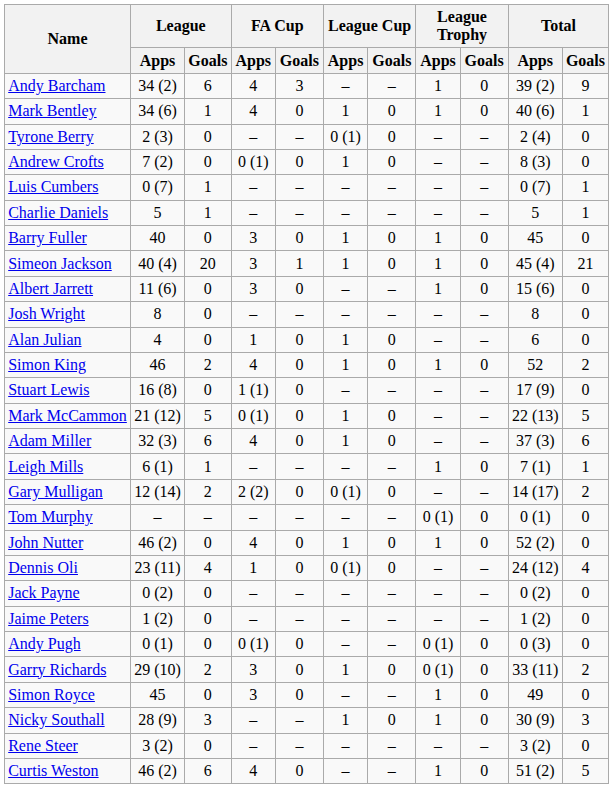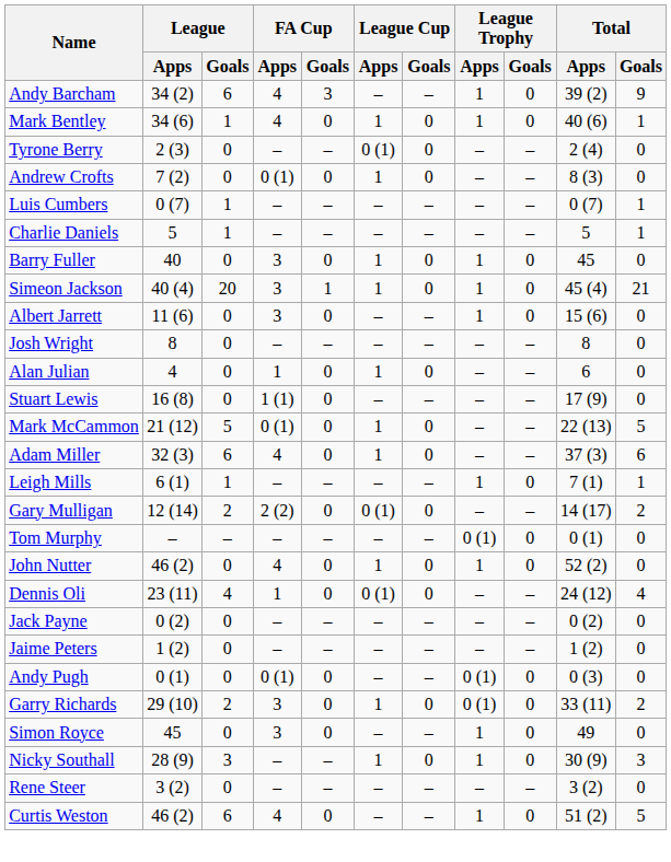 <table class="wikitable" style="text-align:center">
 <tr>
 <th rowspan="2">Name</th>
 <th colspan="2" width="85">League</th>
 <th colspan="2" width="85">FA Cup</th>
 <th colspan="2" width="85">League Cup</th>
 <th colspan="2" width="85">League Trophy</th>
 <th colspan="2" width="85">Total</th>
 </tr>
 <tr>
 <th>Apps</th>
 <th>Goals</th>
 <th>Apps</th>
 <th>Goals</th>
 <th>Apps</th>
 <th>Goals</th>
 <th>Apps</th>
 <th>Goals</th>
 <th>Apps</th>
 <th>Goals</th>
 </tr>
 <tr>
 <td align="left"> <a href='#'>Andy Barcham</a></td>
 <td>34 (2)</td>
 <td>6</td>
 <td>4</td>
 <td>3</td>
 <td>–</td>
 <td>–</td>
 <td>1</td>
 <td>0</td>
 <td>39 (2)</td>
 <td>9</td>
 </tr>
 <tr>
 <td align="left"> <a href='#'>Mark Bentley</a></td>
 <td>34 (6)</td>
 <td>1</td>
 <td>4</td>
 <td>0</td>
 <td>1</td>
 <td>0</td>
 <td>1</td>
 <td>0</td>
 <td>40 (6)</td>
 <td>1</td>
 </tr>
 <tr>
 <td align="left"> <a href='#'>Tyrone Berry</a></td>
 <td>2 (3)</td>
 <td>0</td>
 <td>–</td>
 <td>–</td>
 <td>0 (1)</td>
 <td>0</td>
 <td>–</td>
 <td>–</td>
 <td>2 (4)</td>
 <td>0</td>
 </tr>
 <tr>
 <td align="left"> <a href='#'>Andrew Crofts</a></td>
 <td>7 (2)</td>
 <td>0</td>
 <td>0 (1)</td>
 <td>0</td>
 <td>1</td>
 <td>0</td>
 <td>–</td>
 <td>–</td>
 <td>8 (3)</td>
 <td>0</td>
 </tr>
 <tr>
 <td align="left"> <a href='#'>Luis Cumbers</a></td>
 <td>0 (7)</td>
 <td>1</td>
 <td>–</td>
 <td>–</td>
 <td>–</td>
 <td>–</td>
 <td>–</td>
 <td>–</td>
 <td>0 (7)</td>
 <td>1</td>
 </tr>
 <tr>
 <td align="left"> <a href='#'>Charlie Daniels</a></td>
 <td>5</td>
 <td>1</td>
 <td>–</td>
 <td>–</td>
 <td>–</td>
 <td>–</td>
 <td>–</td>
 <td>–</td>
 <td>5</td>
 <td>1</td>
 </tr>
 <tr>
 <td align="left"> <a href='#'>Barry Fuller</a></td>
 <td>40</td>
 <td>0</td>
 <td>3</td>
 <td>0</td>
 <td>1</td>
 <td>0</td>
 <td>1</td>
 <td>0</td>
 <td>45</td>
 <td>0</td>
 </tr>
 <tr>
 <td align="left"> <a href='#'>Simeon Jackson</a></td>
 <td>40 (4)</td>
 <td>20</td>
 <td>3</td>
 <td>1</td>
 <td>1</td>
 <td>0</td>
 <td>1</td>
 <td>0</td>
 <td>45 (4)</td>
 <td>21</td>
 </tr>
 <tr>
 <td align="left"> <a href='#'>Albert Jarrett</a></td>
 <td>11 (6)</td>
 <td>0</td>
 <td>3</td>
 <td>0</td>
 <td>–</td>
 <td>–</td>
 <td>1</td>
 <td>0</td>
 <td>15 (6)</td>
 <td>0</td>
 </tr>
 <tr>
 <td align="left"> <a href='#'>Josh Wright</a></td>
 <td>8</td>
 <td>0</td>
 <td>–</td>
 <td>–</td>
 <td>–</td>
 <td>–</td>
 <td>–</td>
 <td>–</td>
 <td>8</td>
 <td>0</td>
 </tr>
 <tr>
 <td align="left"> <a href='#'>Alan Julian</a></td>
 <td>4</td>
 <td>0</td>
 <td>1</td>
 <td>0</td>
 <td>1</td>
 <td>0</td>
 <td>–</td>
 <td>–</td>
 <td>6</td>
 <td>0</td>
-</tr>
-<tr>
-<td align="left"> <a href='#'>Simon King</a></td>
-<td>46</td>
-<td>2</td>
-<td>4</td>
-<td>0</td>
-<td>1</td>
-<td>0</td>
-<td>1</td>
-<td>0</td>
-<td>52</td>
-<td>2</td>
 </tr>
 <tr>
 <td align="left"> <a href='#'>Stuart Lewis</a></td>
 <td>16 (8)</td>
 <td>0</td>
 <td>1 (1)</td>
 <td>0</td>
 <td>–</td>
 <td>–</td>
 <td>–</td>
 <td>–</td>
 <td>17 (9)</td>
 <td>0</td>
 </tr>
 <tr>
 <td align="left"> <a href='#'>Mark McCammon</a></td>
 <td>21 (12)</td>
 <td>5</td>
 <td>0 (1)</td>
 <td>0</td>
 <td>1</td>
 <td>0</td>
 <td>–</td>
 <td>–</td>
 <td>22 (13)</td>
 <td>5</td>
 </tr>
 <tr>
 <td align="left"> <a href='#'>Adam Miller</a></td>
 <td>32 (3)</td>
 <td>6</td>
 <td>4</td>
 <td>0</td>
 <td>1</td>
 <td>0</td>
 <td>–</td>
 <td>–</td>
 <td>37 (3)</td>
 <td>6</td>
 </tr>
 <tr>
 <td align="left"> <a href='#'>Leigh Mills</a></td>
 <td>6 (1)</td>
 <td>1</td>
 <td>–</td>
 <td>–</td>
 <td>–</td>
 <td>–</td>
 <td>1</td>
 <td>0</td>
 <td>7 (1)</td>
 <td>1</td>
 </tr>
 <tr>
 <td align="left"> <a href='#'>Gary Mulligan</a></td>
 <td>12 (14)</td>
 <td>2</td>
 <td>2 (2)</td>
 <td>0</td>
 <td>0 (1)</td>
 <td>0</td>
 <td>–</td>
 <td>–</td>
 <td>14 (17)</td>
 <td>2</td>
 </tr>
 <tr>
 <td align="left"> <a href='#'>Tom Murphy</a></td>
 <td>–</td>
 <td>–</td>
 <td>–</td>
 <td>–</td>
 <td>–</td>
 <td>–</td>
 <td>0 (1)</td>
 <td>0</td>
 <td>0 (1)</td>
 <td>0</td>
 </tr>
 <tr>
 <td align="left"> <a href='#'>John Nutter</a></td>
 <td>46 (2)</td>
 <td>0</td>
 <td>4</td>
 <td>0</td>
 <td>1</td>
 <td>0</td>
 <td>1</td>
 <td>0</td>
 <td>52 (2)</td>
 <td>0</td>
 </tr>
 <tr>
 <td align="left"> <a href='#'>Dennis Oli</a></td>
 <td>23 (11)</td>
 <td>4</td>
 <td>1</td>
 <td>0</td>
 <td>0 (1)</td>
 <td>0</td>
 <td>–</td>
 <td>–</td>
 <td>24 (12)</td>
 <td>4</td>
 </tr>
 <tr>
 <td align="left"> <a href='#'>Jack Payne</a></td>
 <td>0 (2)</td>
 <td>0</td>
 <td>–</td>
 <td>–</td>
 <td>–</td>
 <td>–</td>
 <td>–</td>
 <td>–</td>
 <td>0 (2)</td>
 <td>0</td>
 </tr>
 <tr>
 <td align="left"> <a href='#'>Jaime Peters</a></td>
 <td>1 (2)</td>
 <td>0</td>
 <td>–</td>
 <td>–</td>
 <td>–</td>
 <td>–</td>
 <td>–</td>
 <td>–</td>
 <td>1 (2)</td>
 <td>0</td>
 </tr>
 <tr>
 <td align="left"> <a href='#'>Andy Pugh</a></td>
 <td>0 (1)</td>
 <td>0</td>
 <td>0 (1)</td>
 <td>0</td>
 <td>–</td>
 <td>–</td>
 <td>0 (1)</td>
 <td>0</td>
 <td>0 (3)</td>
 <td>0</td>
 </tr>
 <tr>
 <td align="left"> <a href='#'>Garry Richards</a></td>
 <td>29 (10)</td>
 <td>2</td>
 <td>3</td>
 <td>0</td>
 <td>1</td>
 <td>0</td>
 <td>0 (1)</td>
 <td>0</td>
 <td>33 (11)</td>
 <td>2</td>
 </tr>
 <tr>
 <td align="left"> <a href='#'>Simon Royce</a></td>
 <td>45</td>
 <td>0</td>
 <td>3</td>
 <td>0</td>
 <td>–</td>
 <td>–</td>
 <td>1</td>
 <td>0</td>
 <td>49</td>
 <td>0</td>
 </tr>
 <tr>
 <td align="left"> <a href='#'>Nicky Southall</a></td>
 <td>28 (9)</td>
 <td>3</td>
 <td>–</td>
 <td>–</td>
 <td>1</td>
 <td>0</td>
 <td>1</td>
 <td>0</td>
 <td>30 (9)</td>
 <td>3</td>
 </tr>
 <tr>
 <td align="left"> <a href='#'>Rene Steer</a></td>
 <td>3 (2)</td>
 <td>0</td>
 <td>–</td>
 <td>–</td>
 <td>–</td>
 <td>–</td>
 <td>–</td>
 <td>–</td>
 <td>3 (2)</td>
 <td>0</td>
 </tr>
 <tr>
 <td align="left"> <a href='#'>Curtis Weston</a></td>
 <td>46 (2)</td>
 <td>6</td>
 <td>4</td>
 <td>0</td>
 <td>–</td>
 <td>–</td>
 <td>1</td>
 <td>0</td>
 <td>51 (2)</td>
 <td>5</td>
 </tr>
 </table>
